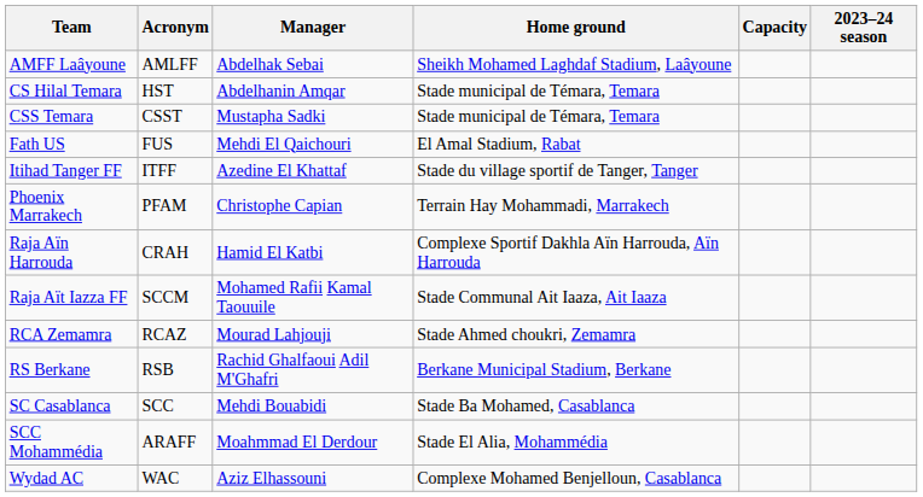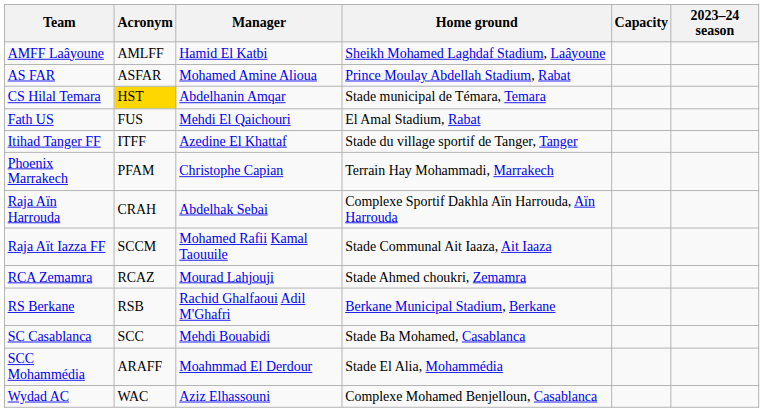 <table class="wikitable sortable">
 <tr>
 <th>Team</th>
 <th>Acronym</th>
 <th>Manager</th>
 <th>Home ground</th>
 <th>Capacity</th>
 <th data-sort-type=number>2023–24 season</th>
 </tr>
 <tr>
 <td><a href='#'>AMFF Laâyoune</a></td>
 <td>AMLFF</td>
-<td> <a href='#'>Abdelhak Sebai</a></td>
+<td> <a href='#'>Hamid El Katbi</a></td>
 <td><a href='#'>Sheikh Mohamed Laghdaf Stadium</a>, <a href='#'>Laâyoune</a></td>
 <td></td>
 <td align="center"></td>
 </tr>
 <tr>
-<td><a href='#'>CS Hilal Temara</a></td>
-<td>HST</td>
-<td> <a href='#'>Abdelhanin Amqar</a></td>
-<td>Stade municipal de Témara, <a href='#'>Temara</a></td>
+<td><a href='#'>AS FAR</a></td>
+<td>ASFAR</td>
+<td> <a href='#'>Mohamed Amine Alioua</a></td>
+<td><a href='#'>Prince Moulay Abdellah Stadium</a>, <a href='#'>Rabat</a></td>
 <td></td>
 <td align="center"></td>
 </tr>
 <tr>
-<td><a href='#'>CSS Temara</a></td>
-<td>CSST</td>
-<td> <a href='#'>Mustapha Sadki</a></td>
+<td><a href='#'>CS Hilal Temara</a></td>
+<td style="background: gold;">HST</td>
+<td> <a href='#'>Abdelhanin Amqar</a></td>
 <td>Stade municipal de Témara, <a href='#'>Temara</a></td>
 <td></td>
 <td align="center"></td>
 </tr>
 <tr>
 <td><a href='#'>Fath US</a></td>
 <td>FUS</td>
 <td> <a href='#'>Mehdi El Qaichouri</a></td>
 <td>El Amal Stadium, <a href='#'>Rabat</a></td>
 <td></td>
 <td align="center"></td>
 </tr>
 <tr>
 <td><a href='#'>Itihad Tanger FF</a></td>
 <td>ITFF</td>
 <td> <a href='#'>Azedine El Khattaf</a></td>
 <td>Stade du village sportif de Tanger, <a href='#'>Tanger</a></td>
 <td></td>
 <td align="center"></td>
 </tr>
 <tr>
 <td><a href='#'>Phoenix Marrakech</a></td>
 <td>PFAM</td>
 <td> <a href='#'>Christophe Capian</a></td>
 <td>Terrain Hay Mohammadi, <a href='#'>Marrakech</a></td>
 <td></td>
 <td align="center"></td>
 </tr>
 <tr>
 <td><a href='#'>Raja Aïn Harrouda</a></td>
 <td>CRAH</td>
-<td> <a href='#'>Hamid El Katbi</a></td>
+<td> <a href='#'>Abdelhak Sebai</a></td>
 <td>Complexe Sportif Dakhla Aïn Harrouda, <a href='#'>Aïn Harrouda</a></td>
 <td></td>
 <td align="center"></td>
 </tr>
 <tr>
 <td><a href='#'>Raja Aït Iazza FF</a></td>
 <td>SCCM</td>
 <td> <a href='#'>Mohamed Rafii</a>   <a href='#'>Kamal Taouuile</a></td>
 <td>Stade Communal Ait Iaaza, <a href='#'>Ait Iaaza</a></td>
 <td></td>
 <td align="center"></td>
 </tr>
 <tr>
 <td><a href='#'>RCA Zemamra</a></td>
 <td>RCAZ</td>
 <td> <a href='#'>Mourad Lahjouji</a></td>
 <td>Stade Ahmed choukri, <a href='#'>Zemamra</a></td>
 <td></td>
 <td align="center"></td>
 </tr>
 <tr>
 <td><a href='#'>RS Berkane</a></td>
 <td>RSB</td>
 <td> <a href='#'>Rachid Ghalfaoui</a>   <a href='#'>Adil M'Ghafri</a></td>
 <td><a href='#'>Berkane Municipal Stadium</a>, <a href='#'>Berkane</a></td>
 <td></td>
 <td align="center"></td>
 </tr>
 <tr>
 <td><a href='#'>SC Casablanca</a></td>
 <td>SCC</td>
 <td> <a href='#'>Mehdi Bouabidi</a></td>
 <td>Stade Ba Mohamed, <a href='#'>Casablanca</a></td>
 <td></td>
 <td align="center"></td>
 </tr>
 <tr>
 <td><a href='#'>SCC Mohammédia</a></td>
 <td>ARAFF</td>
 <td> <a href='#'>Moahmmad El Derdour</a></td>
 <td>Stade El Alia, <a href='#'>Mohammédia</a></td>
 <td></td>
 <td align="center"></td>
 </tr>
 <tr>
 <td><a href='#'>Wydad AC</a></td>
 <td>WAC</td>
 <td> <a href='#'>Aziz Elhassouni</a></td>
 <td>Complexe Mohamed Benjelloun, <a href='#'>Casablanca</a></td>
 <td></td>
 <td align="center"></td>
 </tr>
 </table>
